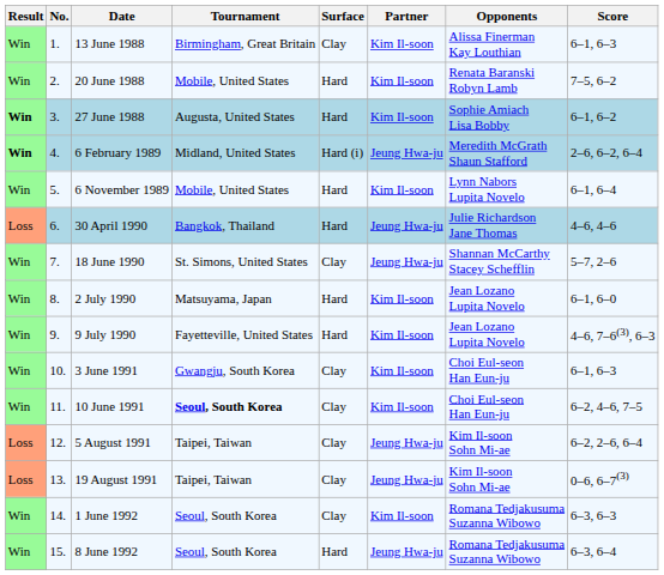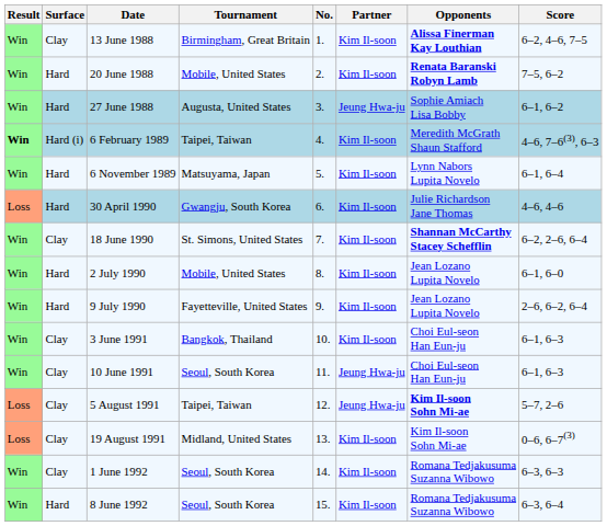 <table class="sortable wikitable" style="font-size:97%">
 <tr>
 <th>Result</th>
-<th>No.</th>
+<th>Surface</th>
 <th>Date</th>
 <th>Tournament</th>
-<th>Surface</th>
+<th>No.</th>
 <th>Partner</th>
 <th>Opponents</th>
 <th>Score</th>
 </tr>
 <tr bgcolor="#f0f8ff">
 <td style="background:#98fb98;">Win</td>
-<td>1.</td>
+<td>Clay</td>
 <td>13 June 1988</td>
 <td><a href='#'>Birmingham</a>, Great Britain</td>
-<td>Clay</td>
+<td>1.</td>
 <td> <a href='#'>Kim Il-soon</a></td>
-<td> <a href='#'>Alissa Finerman</a> <br>  <a href='#'>Kay Louthian</a></td>
-<td>6–1, 6–3</td>
+<td><strong> <a href='#'>Alissa Finerman</a> <br>  <a href='#'>Kay Louthian</a></strong></td>
+<td>6–2, 4–6, 7–5</td>
 </tr>
 <tr bgcolor="#f0f8ff">
 <td style="background:#98fb98;">Win</td>
-<td>2.</td>
+<td>Hard</td>
 <td>20 June 1988</td>
 <td><a href='#'>Mobile</a>, United States</td>
-<td>Hard</td>
+<td>2.</td>
 <td> <a href='#'>Kim Il-soon</a></td>
-<td> <a href='#'>Renata Baranski</a> <br>  <a href='#'>Robyn Lamb</a></td>
+<td><strong> <a href='#'>Renata Baranski</a> <br>  <a href='#'>Robyn Lamb</a></strong></td>
 <td>7–5, 6–2</td>
 </tr>
 <tr style="background:lightblue;">
-<td style="background:#98fb98;"><strong>Win</strong></td>
-<td>3.</td>
+<td style="background:#98fb98;">Win</td>
+<td>Hard</td>
 <td>27 June 1988</td>
 <td>Augusta, United States</td>
-<td>Hard</td>
-<td> <a href='#'>Kim Il-soon</a></td>
+<td>3.</td>
+<td> <a href='#'>Jeung Hwa-ju</a></td>
 <td> <a href='#'>Sophie Amiach</a> <br>  <a href='#'>Lisa Bobby</a></td>
 <td>6–1, 6–2</td>
 </tr>
 <tr style="background:lightblue;">
 <td style="background:#98fb98;"><strong>Win</strong></td>
+<td>Hard (i)</td>
+<td>6 February 1989</td>
+<td>Taipei, Taiwan</td>
 <td>4.</td>
-<td>6 February 1989</td>
-<td>Midland, United States</td>
-<td>Hard (i)</td>
-<td> <a href='#'>Jeung Hwa-ju</a></td>
+<td> <a href='#'>Kim Il-soon</a></td>
 <td> <a href='#'>Meredith McGrath</a> <br>  <a href='#'>Shaun Stafford</a></td>
-<td>2–6, 6–2, 6–4</td>
+<td>4–6, 7–6<sup>(3)</sup>, 6–3</td>
 </tr>
 <tr bgcolor="#f0f8ff">
 <td style="background:#98fb98;">Win</td>
+<td>Hard</td>
+<td>6 November 1989</td>
+<td>Matsuyama, Japan</td>
 <td>5.</td>
-<td>6 November 1989</td>
-<td><a href='#'>Mobile</a>, United States</td>
-<td>Hard</td>
 <td> <a href='#'>Kim Il-soon</a></td>
 <td> <a href='#'>Lynn Nabors</a> <br>  <a href='#'>Lupita Novelo</a></td>
 <td>6–1, 6–4</td>
 </tr>
 <tr style="background:lightblue;">
 <td style="background:#ffa07a;">Loss</td>
+<td>Hard</td>
+<td>30 April 1990</td>
+<td><a href='#'>Gwangju</a>, South Korea</td>
 <td>6.</td>
-<td>30 April 1990</td>
-<td><a href='#'>Bangkok</a>, Thailand</td>
-<td>Hard</td>
-<td> <a href='#'>Jeung Hwa-ju</a></td>
+<td> <a href='#'>Kim Il-soon</a></td>
 <td> <a href='#'>Julie Richardson</a> <br>  <a href='#'>Jane Thomas</a></td>
 <td>4–6, 4–6</td>
 </tr>
 <tr style="background:#f0f8ff;">
 <td style="background:#98fb98;">Win</td>
-<td>7.</td>
+<td>Clay</td>
 <td>18 June 1990</td>
 <td>St. Simons, United States</td>
-<td>Clay</td>
-<td> <a href='#'>Jeung Hwa-ju</a></td>
-<td> <a href='#'>Shannan McCarthy</a> <br>  <a href='#'>Stacey Schefflin</a></td>
-<td>5–7, 2–6</td>
+<td>7.</td>
+<td> <a href='#'>Kim Il-soon</a></td>
+<td><strong> <a href='#'>Shannan McCarthy</a> <br>  <a href='#'>Stacey Schefflin</a></strong></td>
+<td>6–2, 2–6, 6–4</td>
 </tr>
 <tr bgcolor="#f0f8ff">
 <td style="background:#98fb98;">Win</td>
+<td>Hard</td>
+<td>2 July 1990</td>
+<td><a href='#'>Mobile</a>, United States</td>
 <td>8.</td>
-<td>2 July 1990</td>
-<td>Matsuyama, Japan</td>
-<td>Hard</td>
 <td> <a href='#'>Kim Il-soon</a></td>
 <td> <a href='#'>Jean Lozano</a> <br>  <a href='#'>Lupita Novelo</a></td>
 <td>6–1, 6–0</td>
 </tr>
 <tr bgcolor="#f0f8ff">
 <td style="background:#98fb98;">Win</td>
-<td>9.</td>
+<td>Hard</td>
 <td>9 July 1990</td>
 <td>Fayetteville, United States</td>
-<td>Hard</td>
+<td>9.</td>
 <td> <a href='#'>Kim Il-soon</a></td>
 <td> <a href='#'>Jean Lozano</a> <br>  <a href='#'>Lupita Novelo</a></td>
-<td>4–6, 7–6<sup>(3)</sup>, 6–3</td>
+<td>2–6, 6–2, 6–4</td>
 </tr>
 <tr bgcolor="#f0f8ff">
 <td style="background:#98fb98;">Win</td>
+<td>Clay</td>
+<td>3 June 1991</td>
+<td><a href='#'>Bangkok</a>, Thailand</td>
 <td>10.</td>
-<td>3 June 1991</td>
-<td><a href='#'>Gwangju</a>, South Korea</td>
-<td>Clay</td>
 <td> <a href='#'>Kim Il-soon</a></td>
 <td> <a href='#'>Choi Eul-seon</a> <br>  <a href='#'>Han Eun-ju</a></td>
 <td>6–1, 6–3</td>
 </tr>
 <tr bgcolor="#f0f8ff">
 <td style="background:#98fb98;">Win</td>
+<td>Clay</td>
+<td>10 June 1991</td>
+<td><a href='#'>Seoul</a>, South Korea</td>
 <td>11.</td>
-<td>10 June 1991</td>
-<td><strong><a href='#'>Seoul</a>, South Korea</strong></td>
-<td>Clay</td>
-<td> <a href='#'>Kim Il-soon</a></td>
+<td> <a href='#'>Jeung Hwa-ju</a></td>
 <td> <a href='#'>Choi Eul-seon</a> <br>  <a href='#'>Han Eun-ju</a></td>
-<td>6–2, 4–6, 7–5</td>
+<td>6–1, 6–3</td>
 </tr>
 <tr bgcolor="#f0f8ff">
 <td style="background:#ffa07a;">Loss</td>
-<td>12.</td>
+<td>Clay</td>
 <td>5 August 1991</td>
 <td>Taipei, Taiwan</td>
-<td>Clay</td>
+<td>12.</td>
 <td> <a href='#'>Jeung Hwa-ju</a></td>
-<td> <a href='#'>Kim Il-soon</a> <br>  <a href='#'>Sohn Mi-ae</a></td>
-<td>6–2, 2–6, 6–4</td>
+<td><strong> <a href='#'>Kim Il-soon</a> <br>  <a href='#'>Sohn Mi-ae</a></strong></td>
+<td>5–7, 2–6</td>
 </tr>
 <tr bgcolor="#f0f8ff">
 <td style="background:#ffa07a;">Loss</td>
+<td>Clay</td>
+<td>19 August 1991</td>
+<td>Midland, United States</td>
 <td>13.</td>
-<td>19 August 1991</td>
-<td>Taipei, Taiwan</td>
-<td>Clay</td>
-<td> <a href='#'>Jeung Hwa-ju</a></td>
+<td> <a href='#'>Kim Il-soon</a></td>
 <td> <a href='#'>Kim Il-soon</a> <br>  <a href='#'>Sohn Mi-ae</a></td>
 <td>0–6, 6–7<sup>(3)</sup></td>
 </tr>
 <tr bgcolor="#f0f8ff">
 <td style="background:#98fb98;">Win</td>
-<td>14.</td>
+<td>Clay</td>
 <td>1 June 1992</td>
 <td><a href='#'>Seoul</a>, South Korea</td>
-<td>Clay</td>
+<td>14.</td>
 <td> <a href='#'>Kim Il-soon</a></td>
 <td> <a href='#'>Romana Tedjakusuma</a> <br>  <a href='#'>Suzanna Wibowo</a></td>
 <td>6–3, 6–3</td>
 </tr>
 <tr bgcolor="#f0f8ff">
 <td style="background:#98fb98;">Win</td>
-<td>15.</td>
+<td>Hard</td>
 <td>8 June 1992</td>
 <td><a href='#'>Seoul</a>, South Korea</td>
-<td>Hard</td>
-<td> <a href='#'>Jeung Hwa-ju</a></td>
+<td>15.</td>
+<td> <a href='#'>Kim Il-soon</a></td>
 <td> <a href='#'>Romana Tedjakusuma</a> <br>  <a href='#'>Suzanna Wibowo</a></td>
 <td>6–3, 6–4</td>
 </tr>
 </table>
